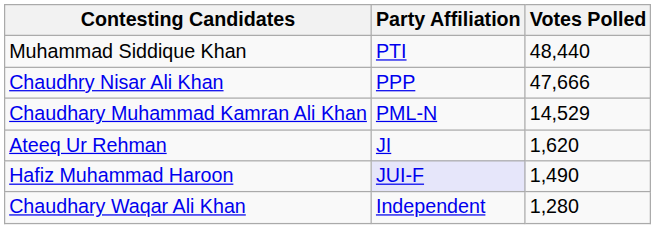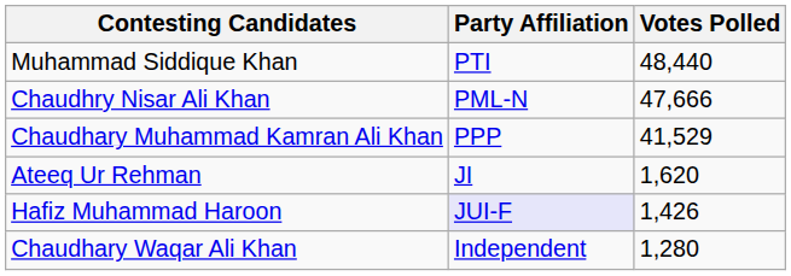 <table class="wikitable sortable">
 <tr>
 <th>Contesting Candidates</th>
 <th>Party Affiliation</th>
 <th>Votes Polled</th>
 </tr>
 <tr>
 <td>Muhammad Siddique Khan</td>
 <td><a href='#'>PTI</a></td>
 <td>48,440</td>
 </tr>
 <tr>
 <td><a href='#'>Chaudhry Nisar Ali Khan</a></td>
-<td><a href='#'>PPP</a></td>
+<td><a href='#'>PML-N</a></td>
 <td>47,666</td>
 </tr>
 <tr>
 <td><a href='#'>Chaudhary Muhammad Kamran Ali Khan</a></td>
-<td><a href='#'>PML-N</a></td>
-<td>14,529</td>
+<td><a href='#'>PPP</a></td>
+<td>41,529</td>
 </tr>
 <tr>
 <td><a href='#'>Ateeq Ur Rehman</a></td>
 <td><a href='#'>JI</a></td>
 <td>1,620</td>
 </tr>
 <tr>
 <td><a href='#'>Hafiz Muhammad Haroon</a></td>
 <td style="background: lavender;"><a href='#'>JUI-F</a></td>
-<td>1,490</td>
+<td>1,426</td>
 </tr>
 <tr>
 <td><a href='#'>Chaudhary Waqar Ali Khan</a></td>
 <td><a href='#'>Independent</a></td>
 <td>1,280</td>
 </tr>
 </table>
